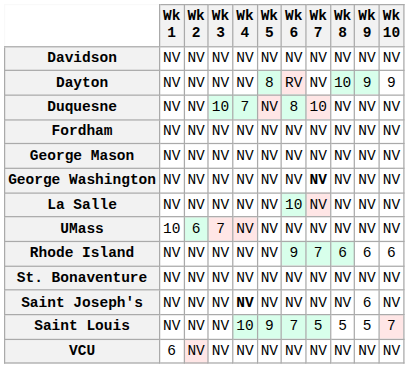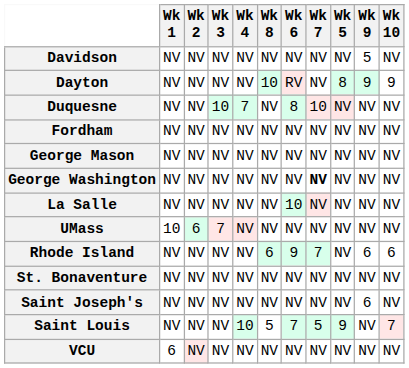 <table class="wikitable" style="white-space:nowrap;font-size:90%;text-align:center;">
 <tr>
 <th style="background:white; border-top-style:hidden; border-left-style:hidden;"> </th>
 <th>Wk<br> 1</th>
 <th>Wk<br>2</th>
 <th>Wk<br>3</th>
 <th>Wk<br>4</th>
-<th>Wk<br>5</th>
+<th>Wk<br>8</th>
 <th>Wk<br>6</th>
 <th>Wk<br>7</th>
-<th>Wk<br>8</th>
+<th>Wk<br>5</th>
 <th>Wk<br>9</th>
 <th>Wk<br>10</th>
 </tr>
 <tr>
 <th style=>Davidson</th>
 <td style="background:#FFF;">NV</td>
 <td style="background:#FFF;">NV</td>
 <td style="background:#FFF;">NV</td>
 <td style="background:#FFF;">NV</td>
 <td style="background:#FFF;">NV</td>
 <td style="background:#FFF;">NV</td>
 <td style="background:#FFF;">NV</td>
 <td style="background:#FFF;">NV</td>
-<td style="background:#FFF;">NV</td>
+<td style="background:#FFF;">5</td>
 <td style="background:#FFF;">NV</td>
 </tr>
 <tr>
 <th style=>Dayton</th>
 <td style="background:#FFF;">NV</td>
 <td style="background:#FFF;">NV</td>
 <td style="background:#FFF;">NV</td>
 <td style="background:#FFF;">NV</td>
-<td style="background:#d8ffeb;">8</td>
+<td style="background:#d8ffeb;">10</td>
 <td style="background:#ffe6e6;">RV</td>
 <td style="background:#FFF;">NV</td>
-<td style="background:#d8ffeb;">10</td>
+<td style="background:#d8ffeb;">8</td>
 <td style="background:#d8ffeb;">9</td>
 <td style="background:#FFF;">9</td>
 </tr>
 <tr>
 <th style=>Duquesne</th>
 <td style="background:#FFF;">NV</td>
 <td style="background:#FFF;">NV</td>
 <td style="background:#d8ffeb;">10</td>
 <td style="background:#d8ffeb;">7</td>
-<td style="background:#ffe6e6;">NV</td>
+<td style="background:#FFF;">NV</td>
 <td style="background:#d8ffeb;">8</td>
 <td style="background:#ffe6e6;">10</td>
-<td style="background:#FFF;">NV</td>
+<td style="background:#ffe6e6;">NV</td>
 <td style="background:#FFF;">NV</td>
 <td style="background:#FFF;">NV</td>
 </tr>
 <tr>
 <th style=>Fordham</th>
 <td style="background:#FFF;">NV</td>
 <td style="background:#FFF;">NV</td>
 <td style="background:#FFF;">NV</td>
 <td style="background:#FFF;">NV</td>
 <td style="background:#FFF;">NV</td>
 <td style="background:#FFF;">NV</td>
 <td style="background:#FFF;">NV</td>
 <td style="background:#FFF;">NV</td>
 <td style="background:#FFF;">NV</td>
 <td style="background:#FFF;">NV</td>
 </tr>
 <tr>
 <th style=>George Mason</th>
 <td style="background:#FFF;">NV</td>
 <td style="background:#FFF;">NV</td>
 <td style="background:#FFF;">NV</td>
 <td style="background:#FFF;">NV</td>
 <td style="background:#FFF;">NV</td>
 <td style="background:#FFF;">NV</td>
 <td style="background:#FFF;">NV</td>
 <td style="background:#FFF;">NV</td>
 <td style="background:#FFF;">NV</td>
 <td style="background:#FFF;">NV</td>
 </tr>
 <tr>
 <th style=>George Washington</th>
 <td style="background:#FFF;">NV</td>
 <td style="background:#FFF;">NV</td>
 <td style="background:#FFF;">NV</td>
 <td style="background:#FFF;">NV</td>
 <td style="background:#FFF;">NV</td>
 <td style="background:#FFF;">NV</td>
 <td style="background:#FFF;"><strong>NV</strong></td>
 <td style="background:#FFF;">NV</td>
 <td style="background:#FFF;">NV</td>
 <td style="background:#FFF;">NV</td>
 </tr>
 <tr>
 <th style=>La Salle</th>
 <td style="background:#FFF;">NV</td>
 <td style="background:#FFF;">NV</td>
 <td style="background:#FFF;">NV</td>
 <td style="background:#FFF;">NV</td>
 <td style="background:#FFF;">NV</td>
 <td style="background:#d8ffeb;">10</td>
 <td style="background:#ffe6e6;">NV</td>
 <td style="background:#FFF;">NV</td>
 <td style="background:#FFF;">NV</td>
 <td style="background:#FFF;">NV</td>
 </tr>
 <tr>
 <th style=>UMass</th>
 <td style="background:#FFF;">10</td>
 <td style="background:#d8ffeb;">6</td>
 <td style="background:#ffe6e6;">7</td>
 <td style="background:#ffe6e6;">NV</td>
 <td style="background:#FFF;">NV</td>
 <td style="background:#FFF;">NV</td>
 <td style="background:#FFF;">NV</td>
 <td style="background:#FFF;">NV</td>
 <td style="background:#FFF;">NV</td>
 <td style="background:#FFF;">NV</td>
 </tr>
 <tr>
 <th style=>Rhode Island</th>
 <td style="background:#FFF;">NV</td>
 <td style="background:#FFF;">NV</td>
 <td style="background:#FFF;">NV</td>
 <td style="background:#FFF;">NV</td>
-<td style="background:#FFF;">NV</td>
+<td style="background:#d8ffeb;">6</td>
 <td style="background:#d8ffeb;">9</td>
 <td style="background:#d8ffeb;">7</td>
-<td style="background:#d8ffeb;">6</td>
+<td style="background:#FFF;">NV</td>
 <td style="background:#FFF;">6</td>
 <td style="background:#FFF;">6</td>
 </tr>
 <tr>
 <th style=>St. Bonaventure</th>
 <td style="background:#FFF;">NV</td>
 <td style="background:#FFF;">NV</td>
 <td style="background:#FFF;">NV</td>
 <td style="background:#FFF;">NV</td>
 <td style="background:#FFF;">NV</td>
 <td style="background:#FFF;">NV</td>
 <td style="background:#FFF;">NV</td>
 <td style="background:#FFF;">NV</td>
 <td style="background:#FFF;">NV</td>
 <td style="background:#FFF;">NV</td>
 </tr>
 <tr>
 <th style=>Saint Joseph's</th>
 <td style="background:#FFF;">NV</td>
 <td style="background:#FFF;">NV</td>
 <td style="background:#FFF;">NV</td>
-<td style="background:#FFF;"><strong>NV</strong></td>
+<td style="background:#FFF;">NV</td>
 <td style="background:#FFF;">NV</td>
 <td style="background:#FFF;">NV</td>
 <td style="background:#FFF;">NV</td>
 <td style="background:#FFF;">NV</td>
 <td style="background:#FFF;">6</td>
 <td style="background:#FFF;">NV</td>
 </tr>
 <tr>
 <th style=>Saint Louis</th>
 <td style="background:#FFF;">NV</td>
 <td style="background:#FFF;">NV</td>
 <td style="background:#FFF;">NV</td>
 <td style="background:#d8ffeb;">10</td>
-<td style="background:#d8ffeb;">9</td>
+<td style="background:#FFF;">5</td>
 <td style="background:#d8ffeb;">7</td>
 <td style="background:#d8ffeb;">5</td>
-<td style="background:#FFF;">5</td>
-<td style="background:#FFF;">5</td>
+<td style="background:#d8ffeb;">9</td>
+<td style="background:#FFF;">NV</td>
 <td style="background:#ffe6e6;">7</td>
 </tr>
 <tr>
 <th style=>VCU</th>
 <td style="background:#FFF;">6</td>
 <td style="background:#ffe6e6;">NV</td>
 <td style="background:#FFF;">NV</td>
 <td style="background:#FFF;">NV</td>
 <td style="background:#FFF;">NV</td>
 <td style="background:#FFF;">NV</td>
 <td style="background:#FFF;">NV</td>
 <td style="background:#FFF;">NV</td>
 <td style="background:#FFF;">NV</td>
 <td style="background:#FFF;">NV</td>
 </tr>
 </table>
